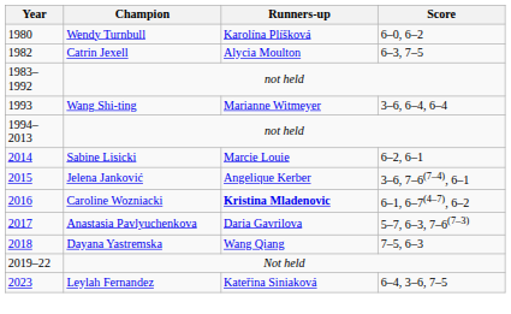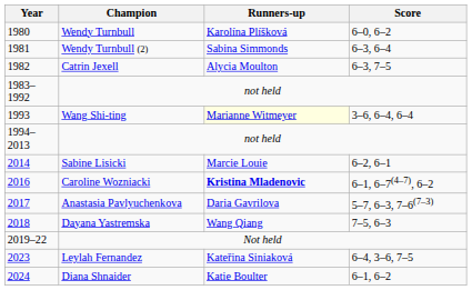 <table class="wikitable">
 <tr>
 <th style="width:70px">Year</th>
 <th style="width:200px">Champion</th>
 <th style="width:200px">Runners-up</th>
 <th style="width:160px">Score</th>
 </tr>
 <tr>
 <td>1980</td>
 <td> <a href='#'>Wendy Turnbull</a></td>
 <td> <a href='#'>Karolína Plíšková</a></td>
 <td>6–0, 6–2</td>
 </tr>
 <tr>
+<td>1981</td>
+<td> <a href='#'>Wendy Turnbull</a> <small> (2) </small></td>
+<td> <a href='#'>Sabina Simmonds</a></td>
+<td>6–3, 6–4</td>
+</tr>
+<tr>
 <td>1982</td>
 <td> <a href='#'>Catrin Jexell</a></td>
 <td> <a href='#'>Alycia Moulton</a></td>
 <td>6–3, 7–5</td>
 </tr>
 <tr>
 <td>1983–1992</td>
 <td colspan=3 align=center><em>not held</em></td>
 </tr>
 <tr>
 <td>1993</td>
 <td> <a href='#'>Wang Shi-ting</a></td>
-<td> <a href='#'>Marianne Witmeyer</a></td>
+<td style="background: lightyellow;"> <a href='#'>Marianne Witmeyer</a></td>
 <td>3–6, 6–4, 6–4</td>
 </tr>
 <tr>
 <td>1994–2013</td>
 <td colspan=3 align=center><em>not held</em></td>
 </tr>
 <tr>
 <td><a href='#'>2014</a></td>
 <td> <a href='#'>Sabine Lisicki</a></td>
 <td> <a href='#'>Marcie Louie</a></td>
 <td>6–2, 6–1</td>
-</tr>
-<tr>
-<td><a href='#'>2015</a></td>
-<td> <a href='#'>Jelena Janković</a></td>
-<td> <a href='#'>Angelique Kerber</a></td>
-<td>3–6, 7–6<sup>(7–4)</sup>, 6–1</td>
 </tr>
 <tr>
 <td><a href='#'>2016</a></td>
 <td> <a href='#'>Caroline Wozniacki</a></td>
 <td><strong> <a href='#'>Kristina Mladenovic</a></strong></td>
 <td>6–1, 6–7<sup>(4–7)</sup>, 6–2</td>
 </tr>
 <tr>
 <td><a href='#'>2017</a></td>
 <td> <a href='#'>Anastasia Pavlyuchenkova</a></td>
 <td> <a href='#'>Daria Gavrilova</a></td>
 <td>5–7, 6–3, 7–6<sup>(7–3)</sup></td>
 </tr>
 <tr>
 <td><a href='#'>2018</a></td>
 <td> <a href='#'>Dayana Yastremska</a></td>
 <td> <a href='#'>Wang Qiang</a></td>
 <td>7–5, 6–3</td>
 </tr>
 <tr>
 <td>2019–22</td>
 <td colspan="3" align="center"><em>Not held</em></td>
 </tr>
 <tr>
 <td><a href='#'>2023</a></td>
 <td> <a href='#'>Leylah Fernandez</a></td>
 <td> <a href='#'>Kateřina Siniaková</a></td>
 <td>6–4, 3–6, 7–5</td>
 </tr>
+<tr>
+<td><a href='#'>2024</a></td>
+<td> <a href='#'>Diana Shnaider</a></td>
+<td> <a href='#'>Katie Boulter</a></td>
+<td>6–1, 6–2</td>
+</tr>
 </table>
